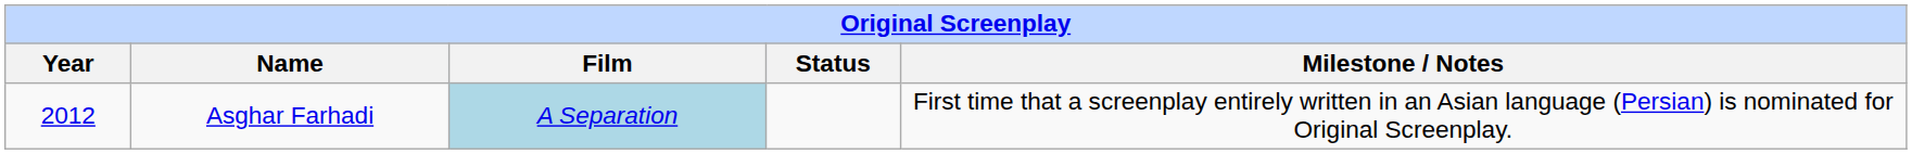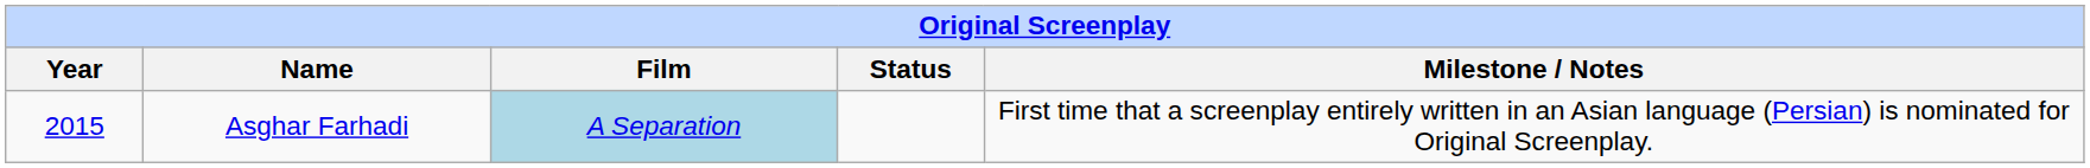 <table class="wikitable" style="text-align: center">
 <tr style="background:#bfd7ff;">
 <td colspan="5" style="text-align:center;"><strong><a href='#'>Original Screenplay</a></strong></td>
 </tr>
 <tr style="background:#ebf5ff;">
 <th style="width:075px;">Year</th>
 <th style="width:200px;">Name</th>
 <th style="width:200px;">Film</th>
 <th style="width:080px;">Status</th>
 <th style="width:650px;">Milestone / Notes</th>
 </tr>
 <tr>
-<td><a href='#'>2012</a></td>
+<td><a href='#'>2015</a></td>
 <td><a href='#'>Asghar Farhadi</a></td>
 <td style="background: lightblue;"><em><a href='#'>A Separation</a></em></td>
 <td></td>
 <td>First time that a screenplay entirely written in an Asian language (<a href='#'>Persian</a>) is nominated for Original Screenplay.</td>
 </tr>
 </table>
